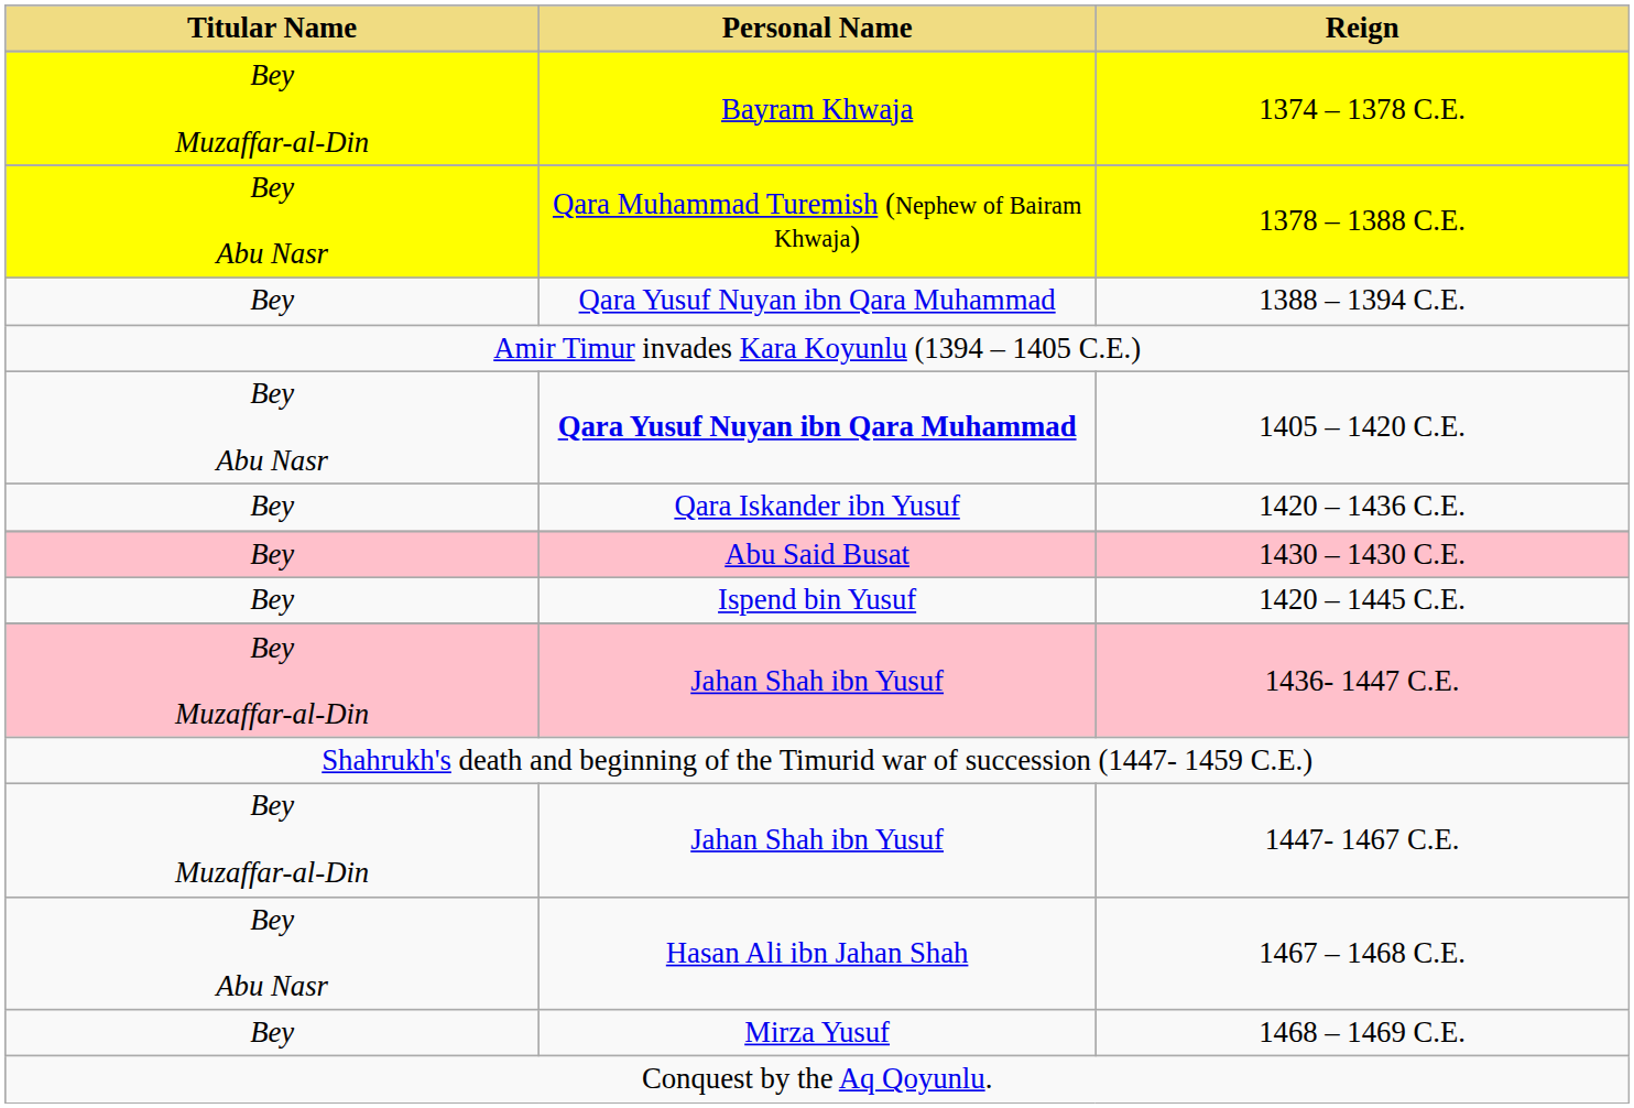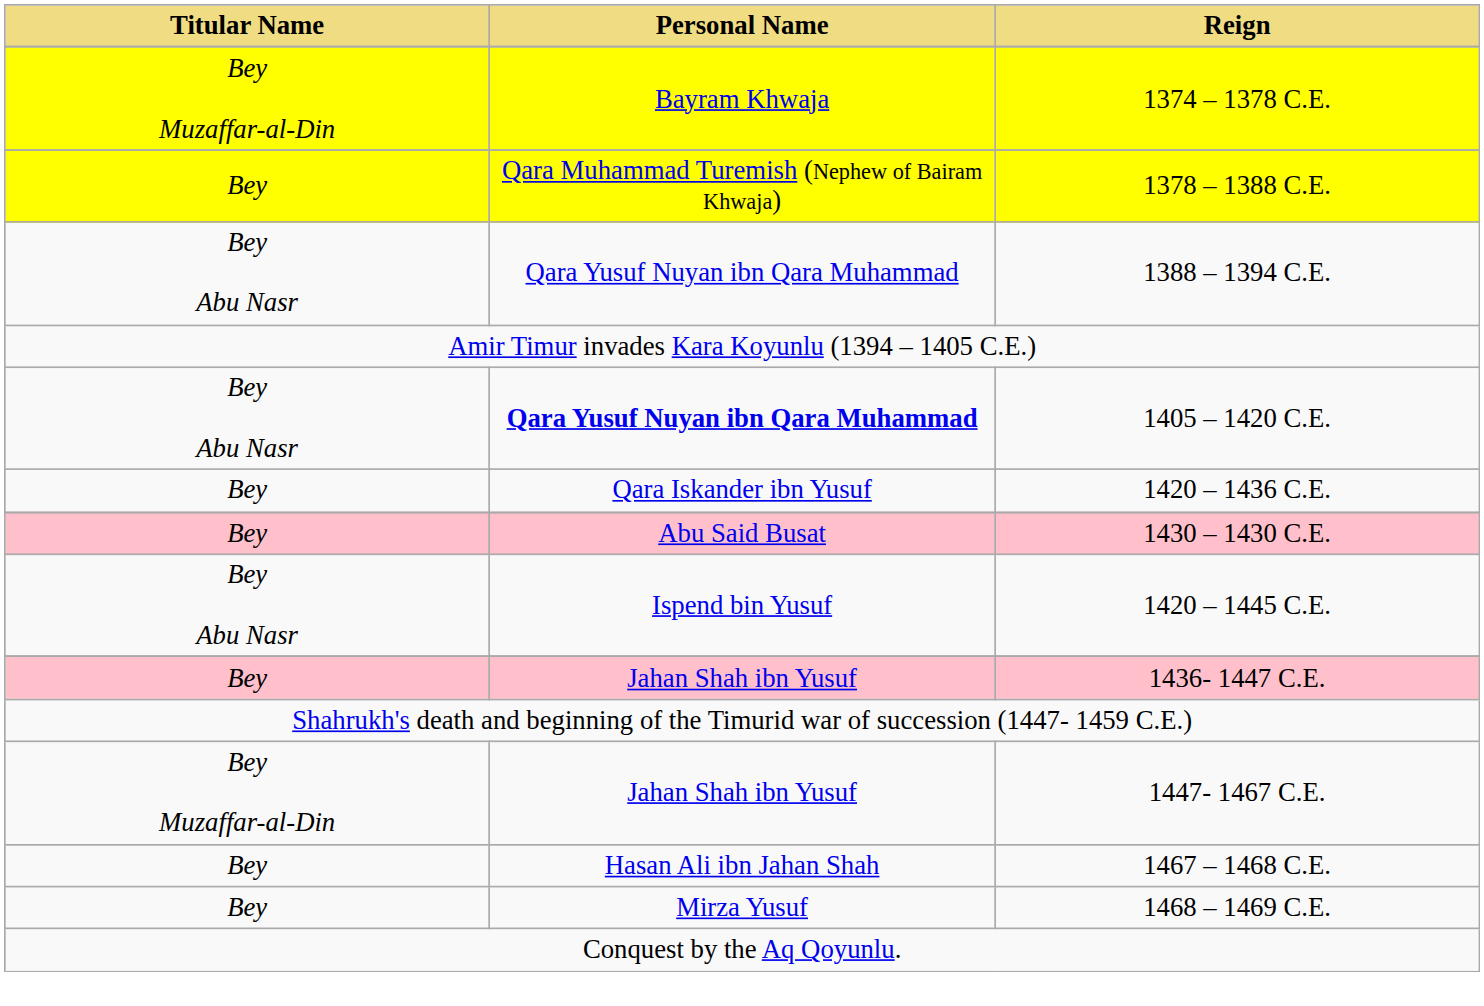 <table width=100% class="wikitable">
 <tr>
 <th style="background-color:#F0DC82" width=9%>Titular Name</th>
 <th style="background-color:#F0DC82" width=9%>Personal Name</th>
 <th style="background-color:#F0DC82" width=9%>Reign</th>
 </tr>
 <tr>
 </tr>
 <tr style="background:yellow">
 <td align="center"><em>Bey</em> <br> <small></small><br><em>Muzaffar-al-Din</em> <br> <small></small></td>
 <td align="center"><a href='#'>Bayram Khwaja</a> <br> <small> </small></td>
 <td align="center">1374 – 1378 C.E.</td>
 </tr>
 <tr>
 </tr>
 <tr style="background:yellow">
-<td align="center"><em>Bey</em>  <br> <small></small> <br><em>Abu Nasr</em> <br> <small></small></td>
+<td align="center"><em>Bey</em>  <br> <small></small></td>
 <td align="center"><a href='#'>Qara Muhammad Turemish</a> (<small>Nephew of Bairam Khwaja</small>) <br> <small> </small></td>
 <td align="center">1378 – 1388 C.E.</td>
 </tr>
 <tr>
-<td align="center"><em>Bey</em>  <br> <small></small></td>
+<td align="center"><em>Bey</em>  <br> <small></small> <br><em>Abu Nasr</em> <br> <small></small></td>
 <td align="center"><a href='#'>Qara Yusuf Nuyan ibn Qara Muhammad</a><br> <small> </small></td>
 <td align="center">1388 – 1394 C.E.</td>
 </tr>
 <tr>
 <td colspan=4 align="center"><a href='#'>Amir Timur</a> invades <a href='#'>Kara Koyunlu</a> (1394 – 1405 C.E.)</td>
 </tr>
 <tr C>
 <td align="center"><em>Bey</em>  <br> <small></small> <br><em>Abu Nasr</em> <br> <small></small></td>
 <td align="center"><strong><a href='#'>Qara Yusuf Nuyan ibn Qara Muhammad</a><br> <small> </small></strong></td>
 <td align="center">1405 – 1420 C.E.</td>
 </tr>
 <tr>
 <td align="center"><em>Bey</em> <br> <small></small></td>
 <td align="center"><a href='#'>Qara Iskander ibn Yusuf</a><br> <small></small></td>
 <td align="center">1420 – 1436 C.E.</td>
 </tr>
 <tr>
 </tr>
 <tr |- style="background:pink">
 <td align="center"><em>Bey</em> <br> <small></small></td>
 <td align="center"><a href='#'>Abu Said Busat</a><br> <small></small></td>
 <td align="center">1430 – 1430 C.E.</td>
 </tr>
 <tr>
-<td align="center"><em>Bey</em> <br> <small></small></td>
+<td align="center"><em>Bey</em>  <br> <small></small> <br><em>Abu Nasr</em> <br> <small></small></td>
 <td align="center"><a href='#'>Ispend bin Yusuf</a><br> <small></small></td>
 <td align="center">1420 – 1445 C.E.</td>
 </tr>
 <tr>
 </tr>
 <tr |- style="background:pink">
-<td align="center"><em>Bey</em> <br> <small></small><br><em>Muzaffar-al-Din</em> <br> <small></small></td>
+<td align="center"><em>Bey</em> <br> <small></small></td>
 <td align="center"><a href='#'>Jahan Shah ibn Yusuf</a><br> <small></small></td>
 <td align="center">1436- 1447 C.E.</td>
 </tr>
 <tr>
 <td colspan=4 align="center"><a href='#'>Shahrukh's</a> death and beginning of the Timurid war of succession (1447- 1459 C.E.)</td>
 </tr>
 <tr C>
 <td align="center"><em>Bey</em> <br> <small></small><br><em>Muzaffar-al-Din</em> <br> <small></small></td>
 <td align="center"><a href='#'>Jahan Shah ibn Yusuf</a><br> <small></small></td>
 <td align="center">1447- 1467 C.E.</td>
 </tr>
 <tr>
-<td align="center"><em>Bey</em>  <br> <small></small> <br><em>Abu Nasr</em> <br> <small></small></td>
+<td align="center"><em>Bey</em> <br> <small></small></td>
 <td align="center"><a href='#'>Hasan Ali ibn Jahan Shah</a><br> <small></small></td>
 <td align="center">1467 – 1468 C.E.</td>
 </tr>
 <tr>
 <td align="center"><em>Bey</em> <br> <small></small></td>
 <td align="center"><a href='#'>Mirza Yusuf</a></td>
 <td align="center">1468 – 1469 C.E.</td>
 </tr>
 <tr>
 <td colspan=4 align="center">Conquest by the <a href='#'>Aq Qoyunlu</a>.</td>
 </tr>
 </table>
